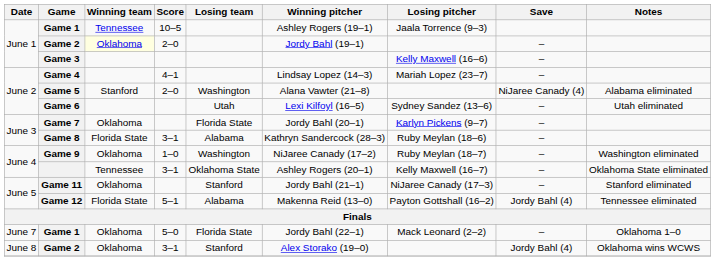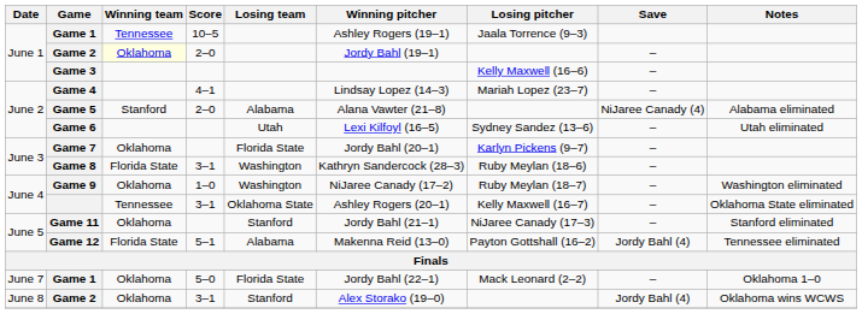 <table class="wikitable plainrowheaders" style="text-align:center">
 <tr>
 <th scope="col">Date</th>
 <th scope="col">Game</th>
 <th scope="col">Winning team</th>
 <th scope="col">Score</th>
 <th scope="col">Losing team</th>
 <th scope="col">Winning pitcher</th>
 <th scope="col">Losing pitcher</th>
 <th scope="col">Save</th>
 <th scope="col">Notes</th>
 </tr>
 <tr>
 <td rowspan=3>June 1</td>
 <th scope="row" style="text-align:center">Game 1</th>
 <td><a href='#'>Tennessee</a></td>
 <td>10–5</td>
 <td></td>
 <td>Ashley Rogers (19–1)</td>
 <td>Jaala Torrence (9–3)</td>
 <td></td>
 <td></td>
 </tr>
 <tr>
 <th scope="row" style="text-align:center">Game 2</th>
 <td style="background: lightyellow;"><a href='#'>Oklahoma</a></td>
 <td>2–0</td>
 <td></td>
 <td><a href='#'>Jordy Bahl</a> (19–1)</td>
 <td></td>
 <td>–</td>
 <td></td>
 </tr>
 <tr>
 <th scope="row" style="text-align:center">Game 3</th>
 <td></td>
 <td></td>
 <td></td>
 <td></td>
 <td><a href='#'>Kelly Maxwell</a> (16–6)</td>
 <td>–</td>
 <td></td>
 </tr>
 <tr>
 <td rowspan=3>June 2</td>
 <th scope="row" style="text-align:center">Game 4</th>
 <td></td>
 <td>4–1</td>
 <td></td>
 <td>Lindsay Lopez (14–3)</td>
 <td>Mariah Lopez (23–7)</td>
 <td>–</td>
 <td></td>
 </tr>
 <tr>
 <th scope="row" style="text-align:center">Game 5</th>
 <td>Stanford</td>
 <td>2–0</td>
-<td>Washington</td>
+<td>Alabama</td>
 <td>Alana Vawter (21–8)</td>
 <td></td>
 <td>NiJaree Canady (4)</td>
 <td>Alabama eliminated<br></td>
 </tr>
 <tr>
 <th scope="row" style="text-align:center">Game 6</th>
 <td></td>
 <td></td>
 <td>Utah</td>
 <td><a href='#'>Lexi Kilfoyl</a> (16–5)</td>
 <td>Sydney Sandez (13–6)</td>
 <td>–</td>
 <td>Utah eliminated<br></td>
 </tr>
 <tr>
 <td rowspan=2>June 3</td>
 <th scope="row" style="text-align:center">Game 7</th>
 <td>Oklahoma</td>
 <td></td>
 <td>Florida State</td>
 <td>Jordy Bahl (20–1)</td>
 <td><a href='#'>Karlyn Pickens</a> (9–7)</td>
 <td>–</td>
 <td></td>
 </tr>
 <tr>
 <th scope="row" style="text-align:center">Game 8</th>
 <td>Florida State</td>
 <td>3–1</td>
-<td>Alabama</td>
+<td>Washington</td>
 <td>Kathryn Sandercock (28–3)</td>
 <td>Ruby Meylan (18–6)</td>
 <td>–</td>
 <td></td>
 </tr>
 <tr>
 <td rowspan=2>June 4</td>
 <th scope="row" style="text-align:center">Game 9</th>
 <td>Oklahoma</td>
 <td>1–0</td>
 <td>Washington</td>
 <td>NiJaree Canady (17–2)</td>
 <td>Ruby Meylan (18–7)</td>
 <td>–</td>
 <td>Washington eliminated<br></td>
 </tr>
 <tr>
 <th scope="row" style="text-align:center"></th>
 <td>Tennessee</td>
 <td>3–1</td>
 <td>Oklahoma State</td>
 <td>Ashley Rogers (20–1)</td>
 <td>Kelly Maxwell (16–7)</td>
 <td>–</td>
 <td>Oklahoma State eliminated<br></td>
 </tr>
 <tr>
 <td rowspan=2>June 5</td>
 <th scope="row" style="text-align:center">Game 11</th>
 <td>Oklahoma</td>
 <td></td>
 <td>Stanford</td>
 <td>Jordy Bahl (21–1)</td>
 <td>NiJaree Canady (17–3)</td>
 <td>–</td>
 <td>Stanford eliminated<br></td>
 </tr>
 <tr>
 <th scope="row" style="text-align:center">Game 12</th>
 <td>Florida State</td>
 <td>5–1</td>
 <td>Alabama</td>
 <td>Makenna Reid (13–0)</td>
 <td>Payton Gottshall (16–2)</td>
 <td>Jordy Bahl (4)</td>
 <td>Tennessee eliminated<br></td>
 </tr>
 <tr>
 <th colspan="11">Finals</th>
 </tr>
 <tr>
 <td>June 7</td>
 <th scope="row" style="text-align:center">Game 1</th>
 <td>Oklahoma</td>
 <td>5–0</td>
 <td>Florida State</td>
 <td>Jordy Bahl (22–1)</td>
 <td>Mack Leonard (2–2)</td>
 <td>–</td>
 <td>Oklahoma 1–0</td>
 </tr>
 <tr>
 <td>June 8</td>
 <th scope="row" style="text-align:center">Game 2</th>
 <td>Oklahoma</td>
 <td>3–1</td>
 <td>Stanford</td>
 <td><a href='#'>Alex Storako</a> (19–0)</td>
 <td></td>
 <td>Jordy Bahl (4)</td>
 <td>Oklahoma wins WCWS</td>
 </tr>
 <tr>
 </tr>
 </table>
